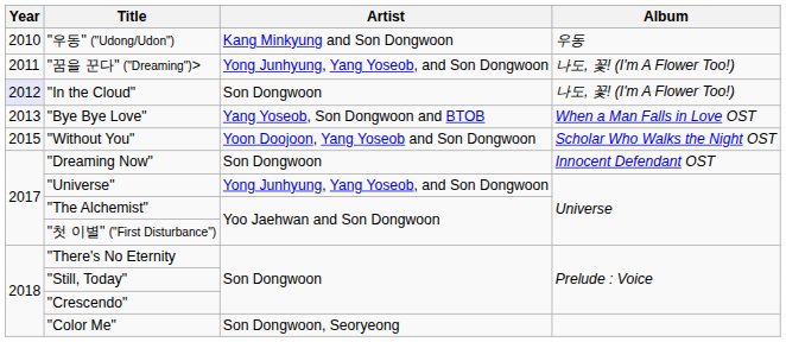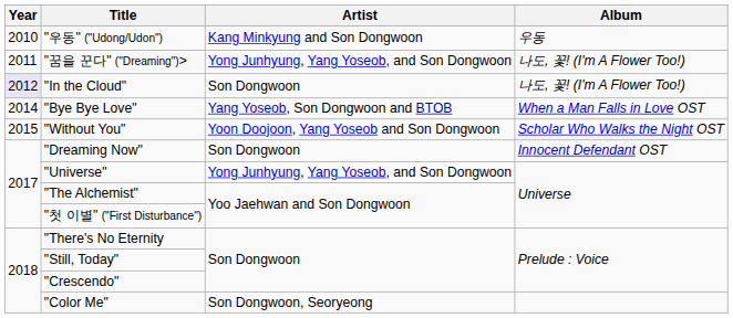 <table class="wikitable">
 <tr style="background:#b0c4de; text-align:center;">
 <th>Year</th>
 <th>Title</th>
 <th>Artist</th>
 <th>Album</th>
 </tr>
 <tr>
 <td>2010</td>
 <td>"우동" <small>("Udong/Udon")</small></td>
 <td><a href='#'>Kang Minkyung</a> and Son Dongwoon</td>
 <td><em>우동</em></td>
 </tr>
 <tr>
 <td>2011</td>
 <td>"꿈을 꾼다" <small>("Dreaming")</small>></td>
 <td><a href='#'>Yong Junhyung</a>, <a href='#'>Yang Yoseob</a>, and Son Dongwoon</td>
 <td><em>나도, 꽃! (I'm A Flower Too!) </em></td>
 </tr>
 <tr>
 <td style="background: lavender;">2012</td>
 <td>"In the Cloud"</td>
 <td>Son Dongwoon</td>
 <td><em>나도, 꽃! (I'm A Flower Too!) </em></td>
 </tr>
 <tr>
-<td>2013</td>
+<td>2014</td>
 <td>"Bye Bye Love"</td>
 <td><a href='#'>Yang Yoseob</a>, Son Dongwoon and <a href='#'>BTOB</a></td>
 <td><em><a href='#'>When a Man Falls in Love</a> OST</em></td>
 </tr>
 <tr>
 <td>2015</td>
 <td>"Without You"</td>
 <td><a href='#'>Yoon Doojoon</a>, <a href='#'>Yang Yoseob</a> and Son Dongwoon</td>
 <td><em><a href='#'>Scholar Who Walks the Night</a> OST</em></td>
 </tr>
 <tr>
 <td rowspan="4">2017</td>
 <td>"Dreaming Now"</td>
 <td>Son Dongwoon</td>
 <td><em><a href='#'>Innocent Defendant</a> OST</em></td>
 </tr>
 <tr>
 <td>"Universe"</td>
 <td><a href='#'>Yong Junhyung</a>, <a href='#'>Yang Yoseob</a>, and Son Dongwoon</td>
 <td rowspan="3"><em>Universe</em></td>
 </tr>
 <tr>
 <td>"The Alchemist"</td>
 <td rowspan="2">Yoo Jaehwan and Son Dongwoon</td>
 </tr>
 <tr>
 <td>"첫 이별" <small>("First Disturbance")</small></td>
 </tr>
 <tr>
 <td rowspan="4">2018</td>
 <td>"There's No Eternity</td>
 <td rowspan="3">Son Dongwoon</td>
 <td rowspan="3"><em>Prelude : Voice</em></td>
 </tr>
 <tr>
 <td>"Still, Today"</td>
 </tr>
 <tr>
 <td>"Crescendo"</td>
 </tr>
 <tr>
 <td>"Color Me"</td>
 <td>Son Dongwoon, Seoryeong</td>
 <td></td>
 </tr>
 </table>
